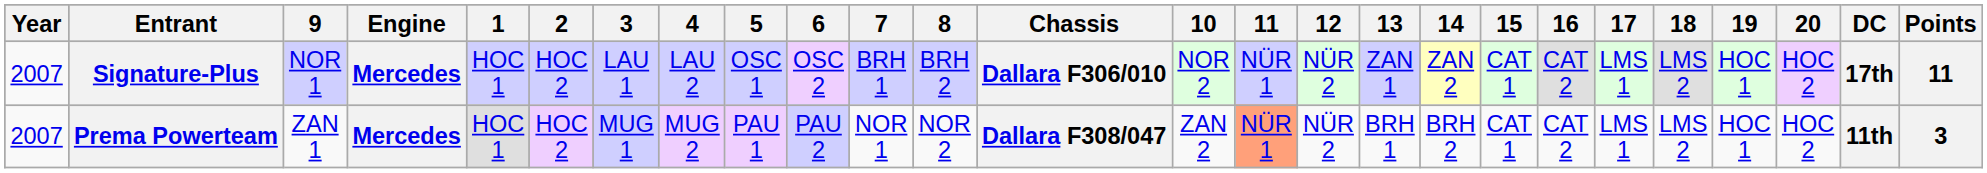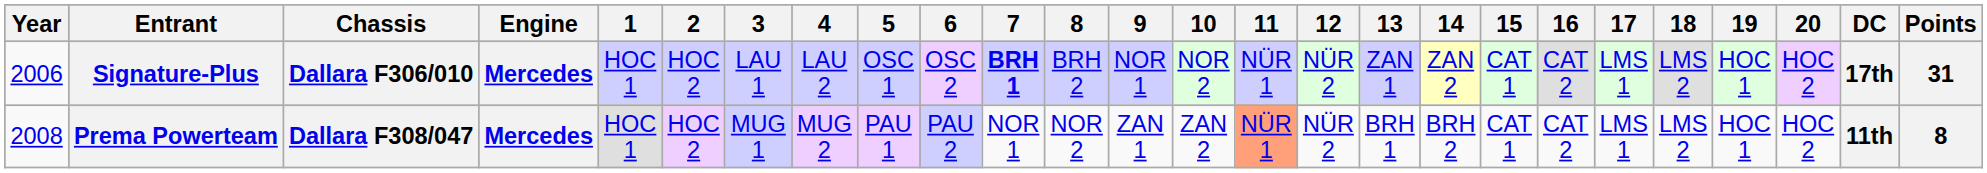 <table class="wikitable" style="text-align:center; font-size:85%">
 <tr>
 <th>Year</th>
 <th>Entrant</th>
-<th>9</th>
+<th>Chassis</th>
 <th>Engine</th>
 <th>1</th>
 <th>2</th>
 <th>3</th>
 <th>4</th>
 <th>5</th>
 <th>6</th>
 <th>7</th>
 <th>8</th>
-<th>Chassis</th>
+<th>9</th>
 <th>10</th>
 <th>11</th>
 <th>12</th>
 <th>13</th>
 <th>14</th>
 <th>15</th>
 <th>16</th>
 <th>17</th>
 <th>18</th>
 <th>19</th>
 <th>20</th>
 <th>DC</th>
 <th>Points</th>
 </tr>
 <tr>
-<td><a href='#'>2007</a></td>
+<td><a href='#'>2006</a></td>
 <th nowrap><a href='#'>Signature-Plus</a></th>
-<td style="background:#cfcfff;"><a href='#'>NOR<br>1</a><br></td>
+<th nowrap><a href='#'>Dallara</a> F306/010</th>
 <th nowrap><a href='#'>Mercedes</a></th>
 <td style="background:#cfcfff;"><a href='#'>HOC<br>1</a><br></td>
 <td style="background:#cfcfff;"><a href='#'>HOC<br>2</a><br></td>
 <td style="background:#cfcfff;"><a href='#'>LAU<br>1</a><br></td>
 <td style="background:#cfcfff;"><a href='#'>LAU<br>2</a><br></td>
 <td style="background:#cfcfff;"><a href='#'>OSC<br>1</a><br></td>
 <td style="background:#efcfff;"><a href='#'>OSC<br>2</a><br></td>
-<td style="background:#cfcfff;"><a href='#'>BRH<br>1</a><br></td>
+<td style="background:#cfcfff;"><strong><a href='#'>BRH<br>1</a><br></strong></td>
 <td style="background:#cfcfff;"><a href='#'>BRH<br>2</a><br></td>
-<th nowrap><a href='#'>Dallara</a> F306/010</th>
+<td style="background:#cfcfff;"><a href='#'>NOR<br>1</a><br></td>
 <td style="background:#dfffdf;"><a href='#'>NOR<br>2</a><br></td>
 <td style="background:#cfcfff;"><a href='#'>NÜR<br>1</a><br></td>
 <td style="background:#dfffdf;"><a href='#'>NÜR<br>2</a><br></td>
 <td style="background:#cfcfff;"><a href='#'>ZAN<br>1</a><br></td>
 <td style="background:#ffffbf;"><a href='#'>ZAN<br>2</a><br></td>
 <td style="background:#dfffdf;"><a href='#'>CAT<br>1</a><br></td>
 <td style="background:#dfdfdf;"><a href='#'>CAT<br>2</a><br></td>
 <td style="background:#dfffdf;"><a href='#'>LMS<br>1</a><br></td>
 <td style="background:#dfdfdf;"><a href='#'>LMS<br>2</a><br></td>
 <td style="background:#dfffdf;"><a href='#'>HOC<br>1</a><br></td>
 <td style="background:#efcfff;"><a href='#'>HOC<br>2</a><br></td>
 <th>17th</th>
-<th>11</th>
+<th>31</th>
 </tr>
 <tr>
-<td><a href='#'>2007</a></td>
+<td><a href='#'>2008</a></td>
 <th nowrap><a href='#'>Prema Powerteam</a></th>
-<td><a href='#'>ZAN<br>1</a></td>
+<th nowrap><a href='#'>Dallara</a> F308/047</th>
 <th nowrap><a href='#'>Mercedes</a></th>
 <td style="background:#dfdfdf;"><a href='#'>HOC<br>1</a><br></td>
 <td style="background:#EFCFFF;"><a href='#'>HOC<br>2</a><br></td>
 <td style="background:#CFCFFF;"><a href='#'>MUG<br>1</a><br></td>
 <td style="background:#EFCFFF;"><a href='#'>MUG<br>2</a><br></td>
 <td style="background:#EFCFFF;"><a href='#'>PAU<br>1</a><br></td>
 <td style="background:#CFCFFF;"><a href='#'>PAU<br>2</a><br></td>
 <td><a href='#'>NOR<br>1</a></td>
 <td><a href='#'>NOR<br>2</a></td>
-<th nowrap><a href='#'>Dallara</a> F308/047</th>
+<td><a href='#'>ZAN<br>1</a></td>
 <td><a href='#'>ZAN<br>2</a></td>
 <td style="background: lightsalmon;"><a href='#'>NÜR<br>1</a></td>
 <td><a href='#'>NÜR<br>2</a></td>
 <td><a href='#'>BRH<br>1</a></td>
 <td><a href='#'>BRH<br>2</a></td>
 <td><a href='#'>CAT<br>1</a></td>
 <td><a href='#'>CAT<br>2</a></td>
 <td><a href='#'>LMS<br>1</a></td>
 <td><a href='#'>LMS<br>2</a></td>
 <td><a href='#'>HOC<br>1</a></td>
 <td><a href='#'>HOC<br>2</a></td>
 <th>11th</th>
-<th>3</th>
+<th>8</th>
 </tr>
 </table>
